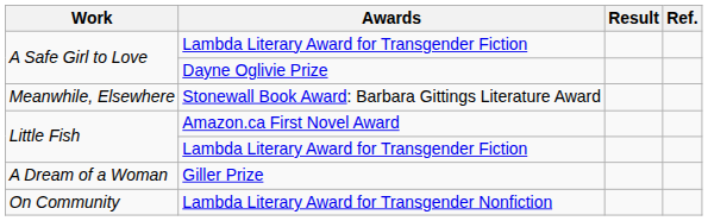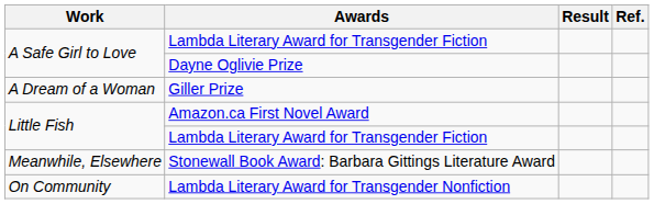 <table class="wikitable sortable">
 <tr>
 <th>Work</th>
 <th>Awards</th>
 <th>Result</th>
 <th>Ref.</th>
 </tr>
 <tr>
 <td rowspan="2"><em>A Safe Girl to Love</em></td>
 <td><a href='#'>Lambda Literary Award for Transgender Fiction</a></td>
 <td></td>
 <td></td>
 </tr>
 <tr>
 <td><a href='#'>Dayne Oglivie Prize</a></td>
 <td></td>
 <td></td>
 </tr>
 <tr>
-<td><em>Meanwhile, Elsewhere</em></td>
-<td><a href='#'>Stonewall Book Award</a>: Barbara Gittings Literature Award</td>
+<td><em>A Dream of a Woman</em></td>
+<td><a href='#'>Giller Prize</a></td>
 <td></td>
 <td></td>
 </tr>
 <tr>
 <td rowspan="2"><em>Little Fish</em></td>
 <td><a href='#'>Amazon.ca First Novel Award</a></td>
 <td></td>
 <td></td>
 </tr>
 <tr>
 <td><a href='#'>Lambda Literary Award for Transgender Fiction</a></td>
 <td></td>
 <td></td>
 </tr>
 <tr>
-<td><em>A Dream of a Woman</em></td>
-<td><a href='#'>Giller Prize</a></td>
+<td><em>Meanwhile, Elsewhere</em></td>
+<td><a href='#'>Stonewall Book Award</a>: Barbara Gittings Literature Award</td>
 <td></td>
 <td></td>
 </tr>
 <tr>
 <td><em>On Community</em></td>
 <td><a href='#'>Lambda Literary Award for Transgender Nonfiction</a></td>
 <td></td>
 <td></td>
 </tr>
 </table>
